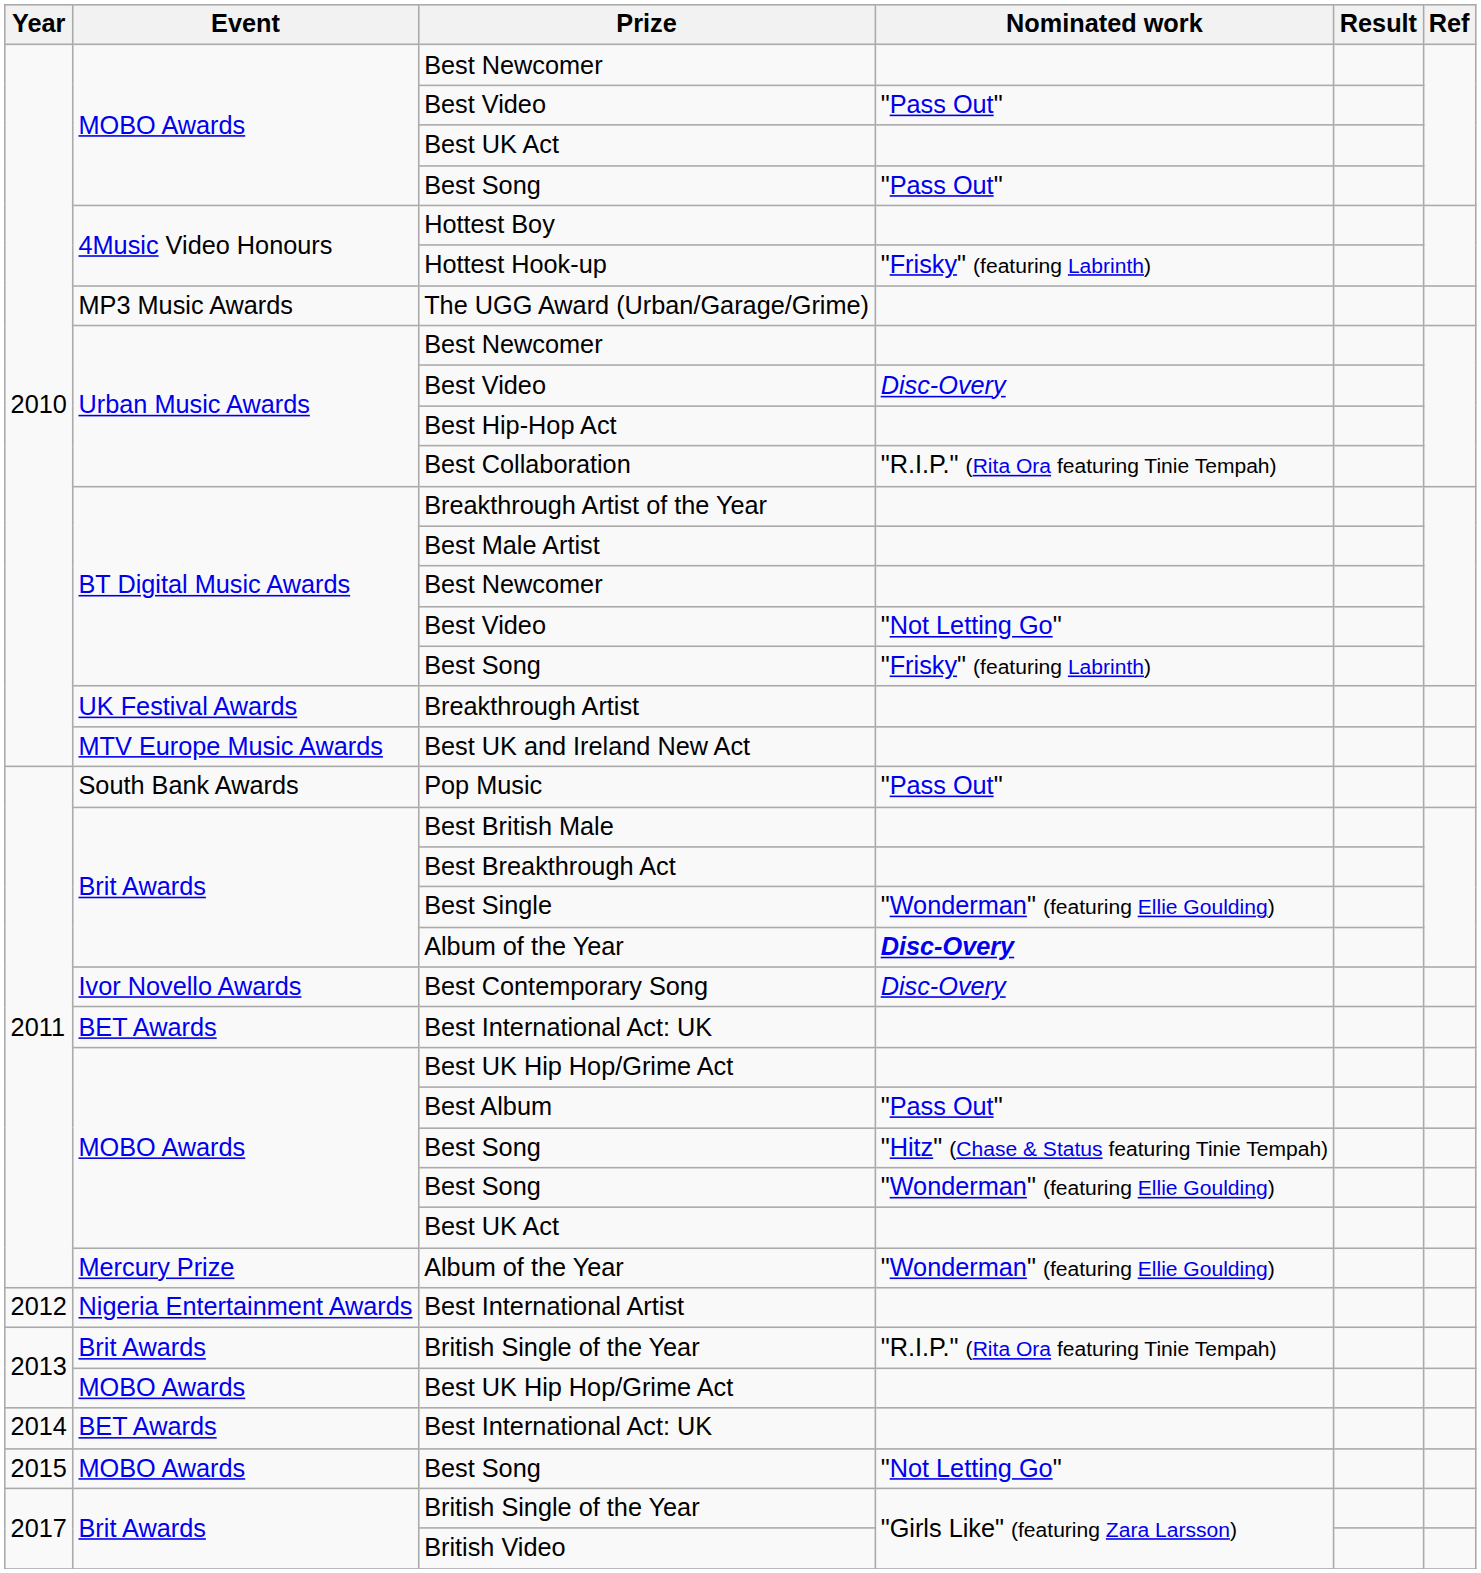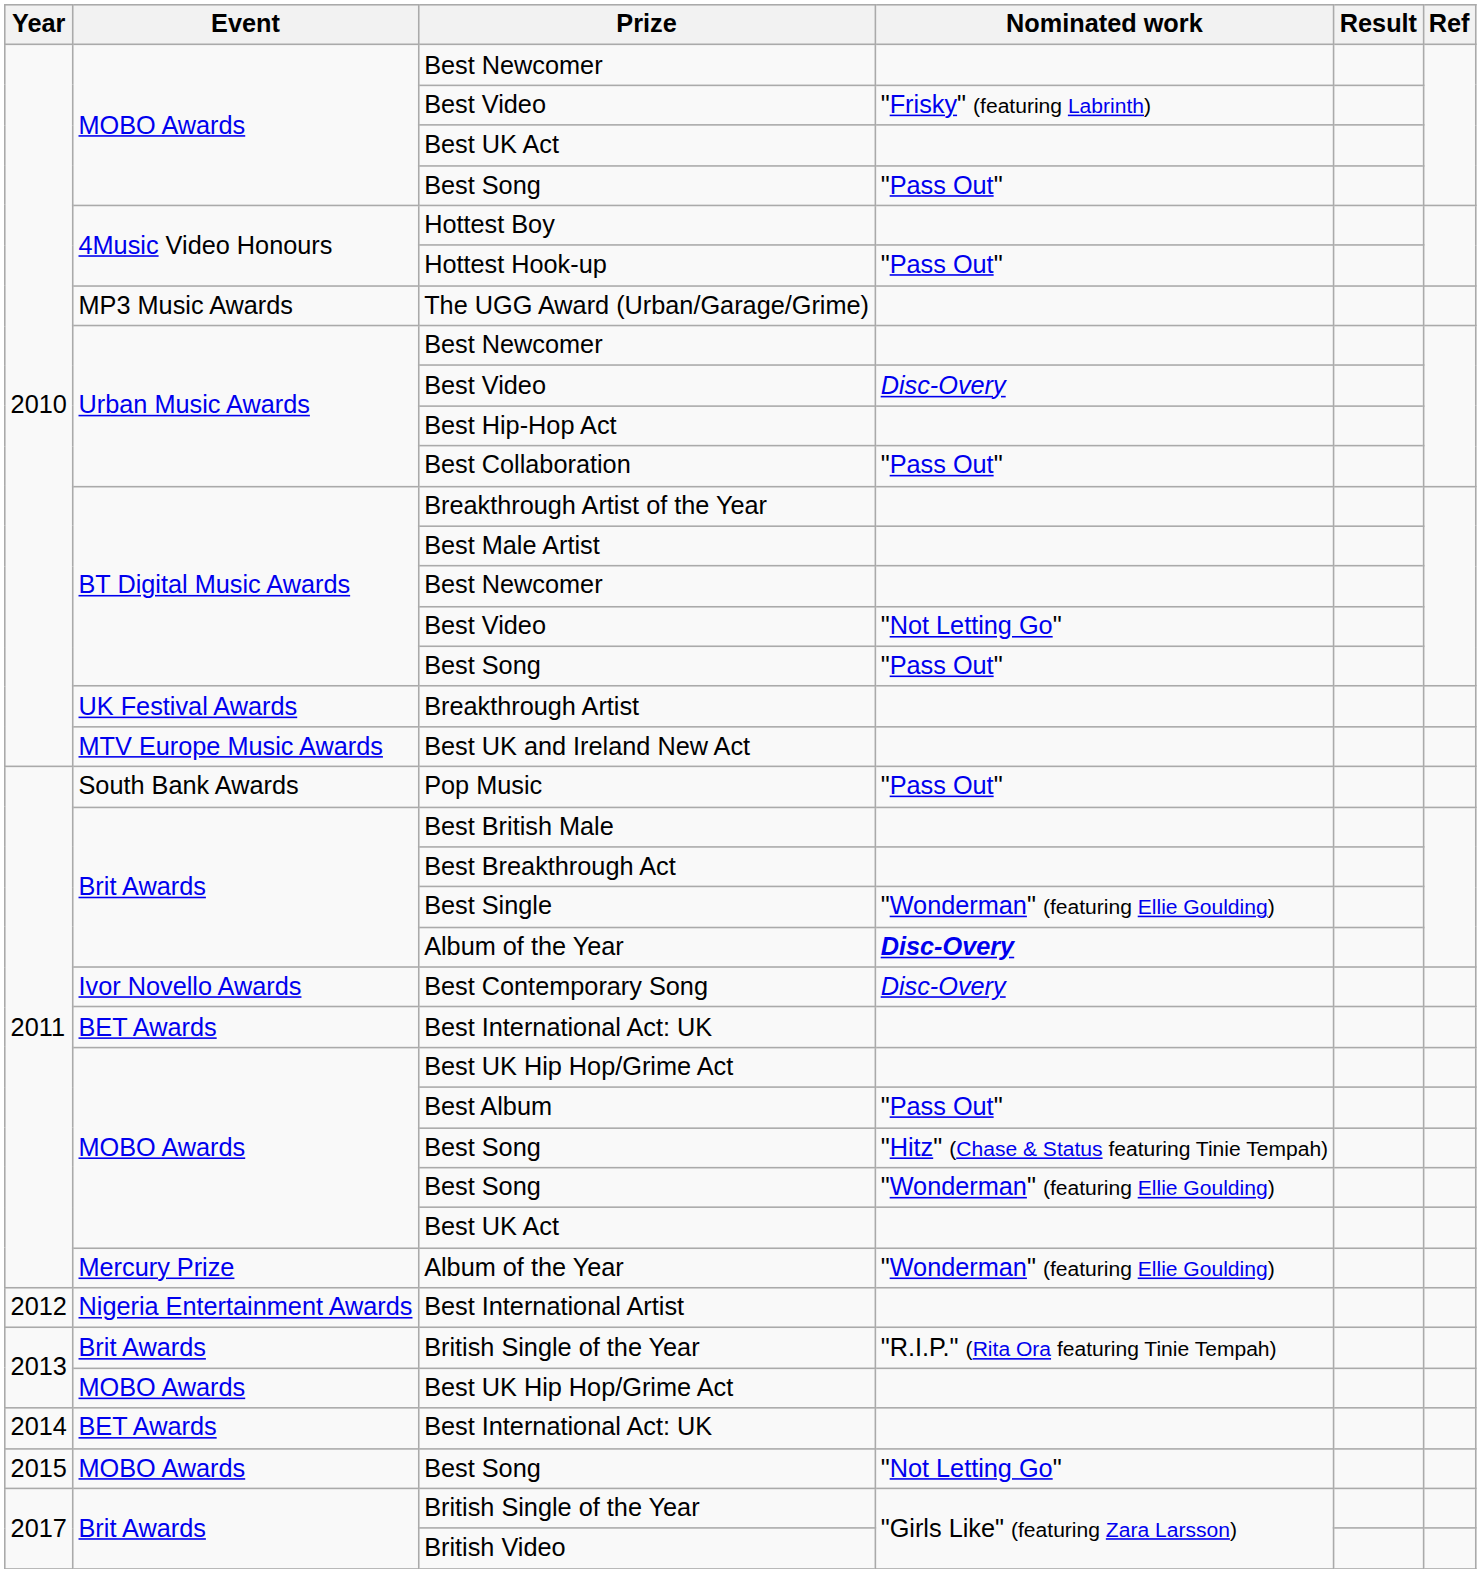 <table class="wikitable">
 <tr>
 <th>Year</th>
 <th>Event</th>
 <th>Prize</th>
 <th>Nominated work</th>
 <th>Result</th>
 <th>Ref</th>
 </tr>
 <tr>
 <td rowspan="18">2010</td>
 <td rowspan="4"><a href='#'>MOBO Awards</a></td>
 <td>Best Newcomer</td>
 <td></td>
 <td></td>
 <td rowspan="4"></td>
 </tr>
 <tr>
 <td>Best Video</td>
-<td>"<a href='#'>Pass Out</a>"</td>
+<td>"<a href='#'>Frisky</a>" <small>(featuring <a href='#'>Labrinth</a>)</small></td>
 <td></td>
 </tr>
 <tr>
 <td>Best UK Act</td>
 <td></td>
 <td></td>
 </tr>
 <tr>
 <td>Best Song</td>
 <td>"<a href='#'>Pass Out</a>"</td>
 <td></td>
 </tr>
 <tr>
 <td rowspan="2"><a href='#'>4Music</a> Video Honours</td>
 <td>Hottest Boy</td>
 <td></td>
 <td></td>
 <td rowspan="2"></td>
 </tr>
 <tr>
 <td>Hottest Hook-up</td>
-<td>"<a href='#'>Frisky</a>" <small>(featuring <a href='#'>Labrinth</a>)</small></td>
+<td>"<a href='#'>Pass Out</a>"</td>
 <td></td>
 </tr>
 <tr>
 <td>MP3 Music Awards</td>
 <td>The UGG Award (Urban/Garage/Grime)</td>
 <td></td>
 <td></td>
 <td></td>
 </tr>
 <tr>
 <td rowspan="4"><a href='#'>Urban Music Awards</a></td>
 <td>Best Newcomer</td>
 <td></td>
 <td></td>
 <td rowspan="4"></td>
 </tr>
 <tr>
 <td>Best Video</td>
 <td><em><a href='#'>Disc-Overy</a></em></td>
 <td></td>
 </tr>
 <tr>
 <td>Best Hip-Hop Act</td>
 <td></td>
 <td></td>
 </tr>
 <tr>
 <td>Best Collaboration</td>
-<td>"R.I.P." <small>(<a href='#'>Rita Ora</a> featuring Tinie Tempah)</small></td>
+<td>"<a href='#'>Pass Out</a>"</td>
 <td></td>
 </tr>
 <tr>
 <td rowspan="5"><a href='#'>BT Digital Music Awards</a></td>
 <td>Breakthrough Artist of the Year</td>
 <td></td>
 <td></td>
 <td rowspan="5"></td>
 </tr>
 <tr>
 <td>Best Male Artist</td>
 <td></td>
 <td></td>
 </tr>
 <tr>
 <td>Best Newcomer</td>
 <td></td>
 <td></td>
 </tr>
 <tr>
 <td>Best Video</td>
 <td>"<a href='#'>Not Letting Go</a>"</td>
 <td></td>
 </tr>
 <tr>
 <td>Best Song</td>
-<td>"<a href='#'>Frisky</a>" <small>(featuring <a href='#'>Labrinth</a>)</small></td>
+<td>"<a href='#'>Pass Out</a>"</td>
 <td></td>
 </tr>
 <tr>
 <td><a href='#'>UK Festival Awards</a></td>
 <td>Breakthrough Artist</td>
 <td></td>
 <td></td>
 <td></td>
 </tr>
 <tr>
 <td><a href='#'>MTV Europe Music Awards</a></td>
 <td>Best UK and Ireland New Act</td>
 <td></td>
 <td></td>
 <td></td>
 </tr>
 <tr>
 <td rowspan="13">2011</td>
 <td>South Bank Awards</td>
 <td>Pop Music</td>
 <td>"<a href='#'>Pass Out</a>"</td>
 <td></td>
 <td></td>
 </tr>
 <tr>
 <td rowspan="4"><a href='#'>Brit Awards</a></td>
 <td>Best British Male</td>
 <td></td>
 <td></td>
 <td rowspan="4"></td>
 </tr>
 <tr>
 <td>Best Breakthrough Act</td>
 <td></td>
 <td></td>
 </tr>
 <tr>
 <td>Best Single</td>
 <td>"<a href='#'>Wonderman</a>" <small>(featuring <a href='#'>Ellie Goulding</a>)</small></td>
 <td></td>
 </tr>
 <tr>
 <td>Album of the Year</td>
 <td><strong><em><a href='#'>Disc-Overy</a></em></strong></td>
 <td></td>
 </tr>
 <tr>
 <td><a href='#'>Ivor Novello Awards</a></td>
 <td>Best Contemporary Song</td>
 <td><em><a href='#'>Disc-Overy</a></em></td>
 <td></td>
 <td></td>
 </tr>
 <tr>
 <td><a href='#'>BET Awards</a></td>
 <td>Best International Act: UK</td>
 <td></td>
 <td></td>
 <td></td>
 </tr>
 <tr>
 <td rowspan="5"><a href='#'>MOBO Awards</a></td>
 <td>Best UK Hip Hop/Grime Act</td>
 <td></td>
 <td></td>
 <td></td>
 </tr>
 <tr>
 <td>Best Album</td>
 <td>"<a href='#'>Pass Out</a>"</td>
 <td></td>
 <td></td>
 </tr>
 <tr>
 <td>Best Song</td>
 <td>"<a href='#'>Hitz</a>" <small>(<a href='#'>Chase & Status</a> featuring Tinie Tempah)</small></td>
 <td></td>
 <td></td>
 </tr>
 <tr>
 <td>Best Song</td>
 <td>"<a href='#'>Wonderman</a>" <small>(featuring <a href='#'>Ellie Goulding</a>)</small></td>
 <td></td>
 <td></td>
 </tr>
 <tr>
 <td>Best UK Act</td>
 <td></td>
 <td></td>
 <td></td>
 </tr>
 <tr>
 <td><a href='#'>Mercury Prize</a></td>
 <td>Album of the Year</td>
 <td>"<a href='#'>Wonderman</a>" <small>(featuring <a href='#'>Ellie Goulding</a>)</small></td>
 <td></td>
 <td></td>
 </tr>
 <tr>
 <td>2012</td>
 <td><a href='#'>Nigeria Entertainment Awards</a></td>
 <td>Best International Artist</td>
 <td></td>
 <td></td>
 <td></td>
 </tr>
 <tr>
 <td rowspan="2">2013</td>
 <td><a href='#'>Brit Awards</a></td>
 <td>British Single of the Year</td>
 <td>"R.I.P." <small>(<a href='#'>Rita Ora</a> featuring Tinie Tempah)</small></td>
 <td></td>
 <td></td>
 </tr>
 <tr>
 <td><a href='#'>MOBO Awards</a></td>
 <td>Best UK Hip Hop/Grime Act</td>
 <td></td>
 <td></td>
 <td></td>
 </tr>
 <tr>
 <td>2014</td>
 <td><a href='#'>BET Awards</a></td>
 <td>Best International Act: UK</td>
 <td></td>
 <td></td>
 <td></td>
 </tr>
 <tr>
 <td>2015</td>
 <td><a href='#'>MOBO Awards</a></td>
 <td>Best Song</td>
 <td>"<a href='#'>Not Letting Go</a>"</td>
 <td></td>
 <td></td>
 </tr>
 <tr>
 <td rowspan="2">2017</td>
 <td rowspan="2"><a href='#'>Brit Awards</a></td>
 <td>British Single of the Year</td>
 <td rowspan="2">"Girls Like" <small>(featuring <a href='#'>Zara Larsson</a>)</small></td>
 <td></td>
 <td></td>
 </tr>
 <tr>
 <td>British Video</td>
 <td></td>
 <td></td>
 </tr>
 </table>
